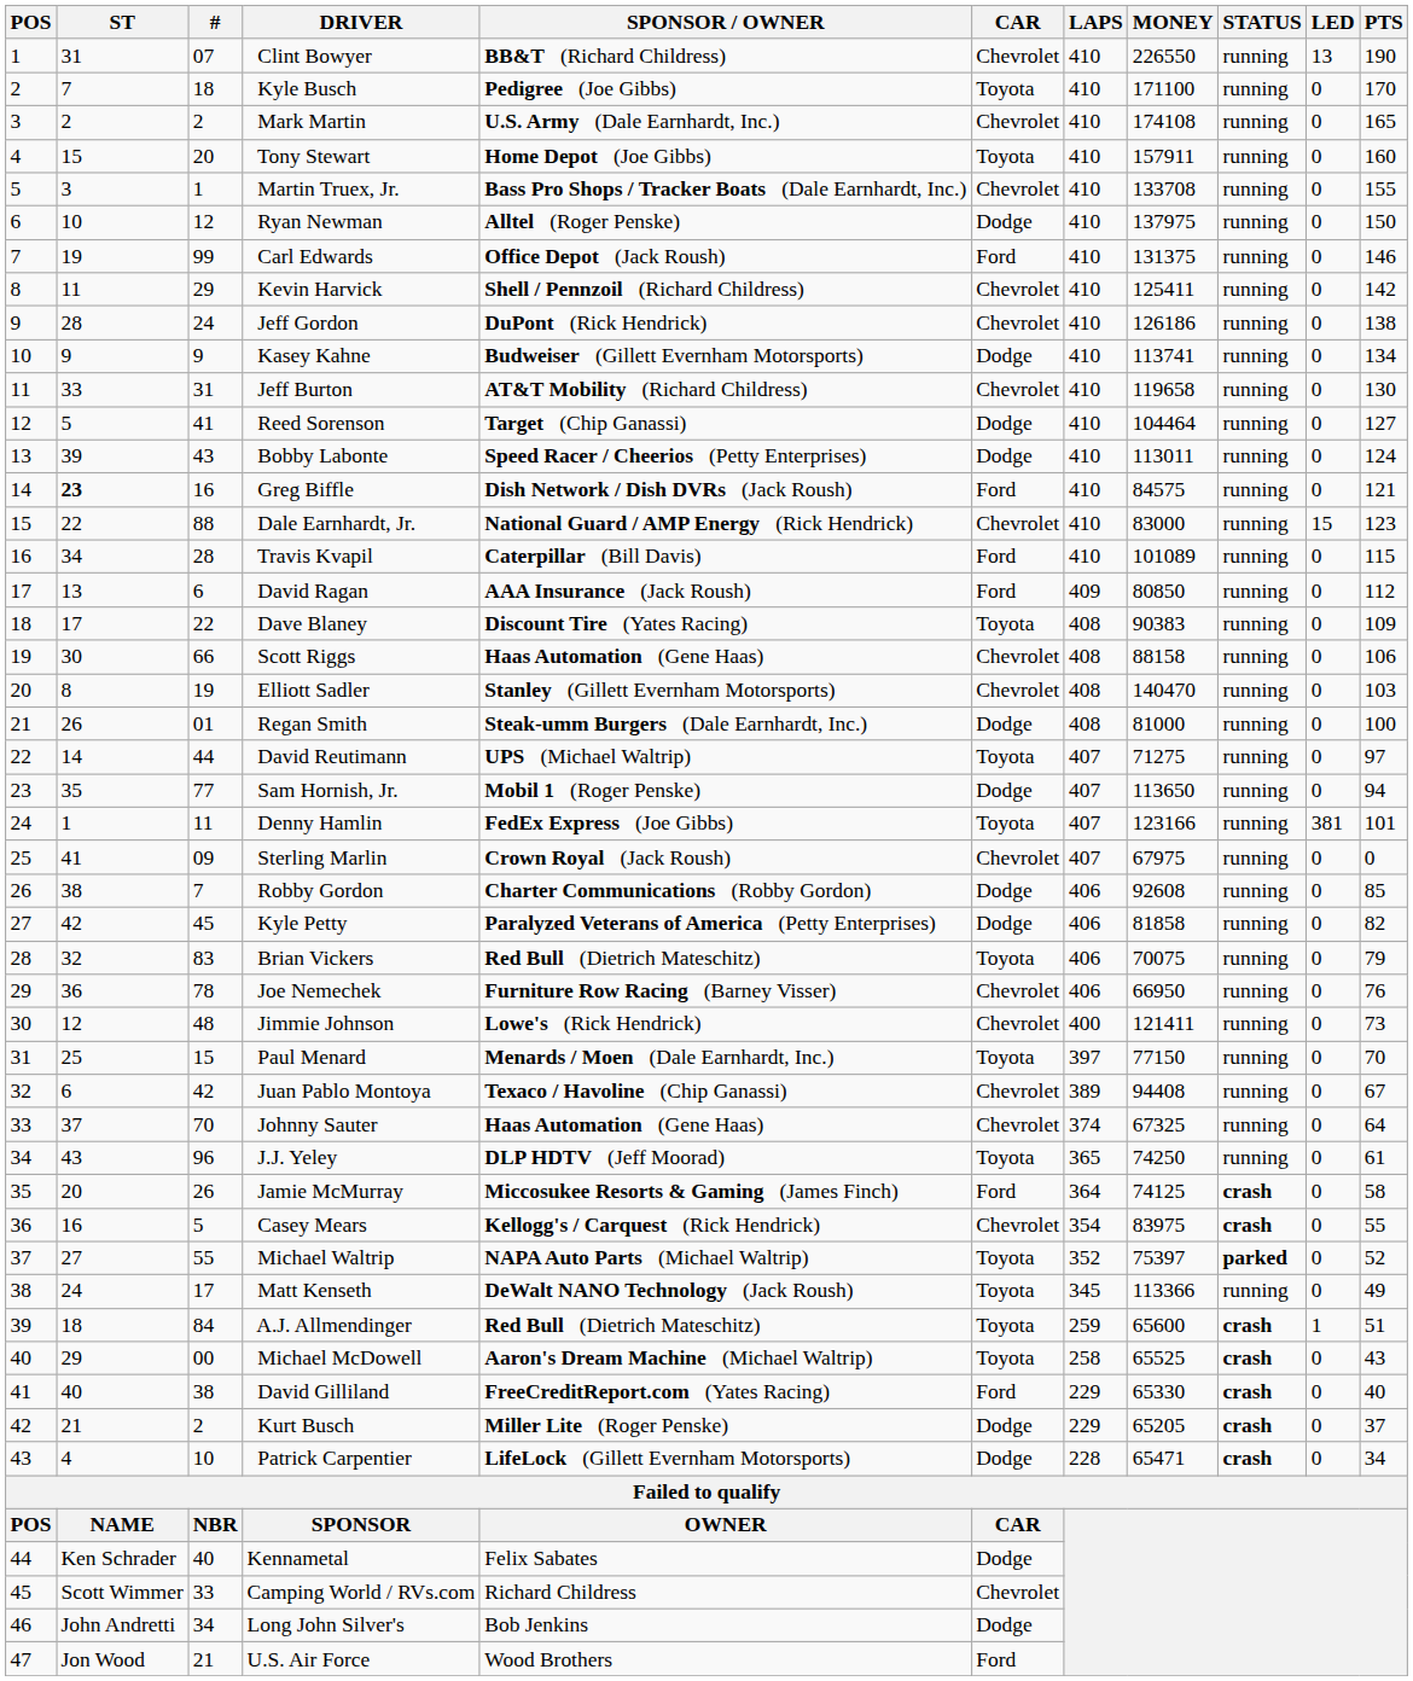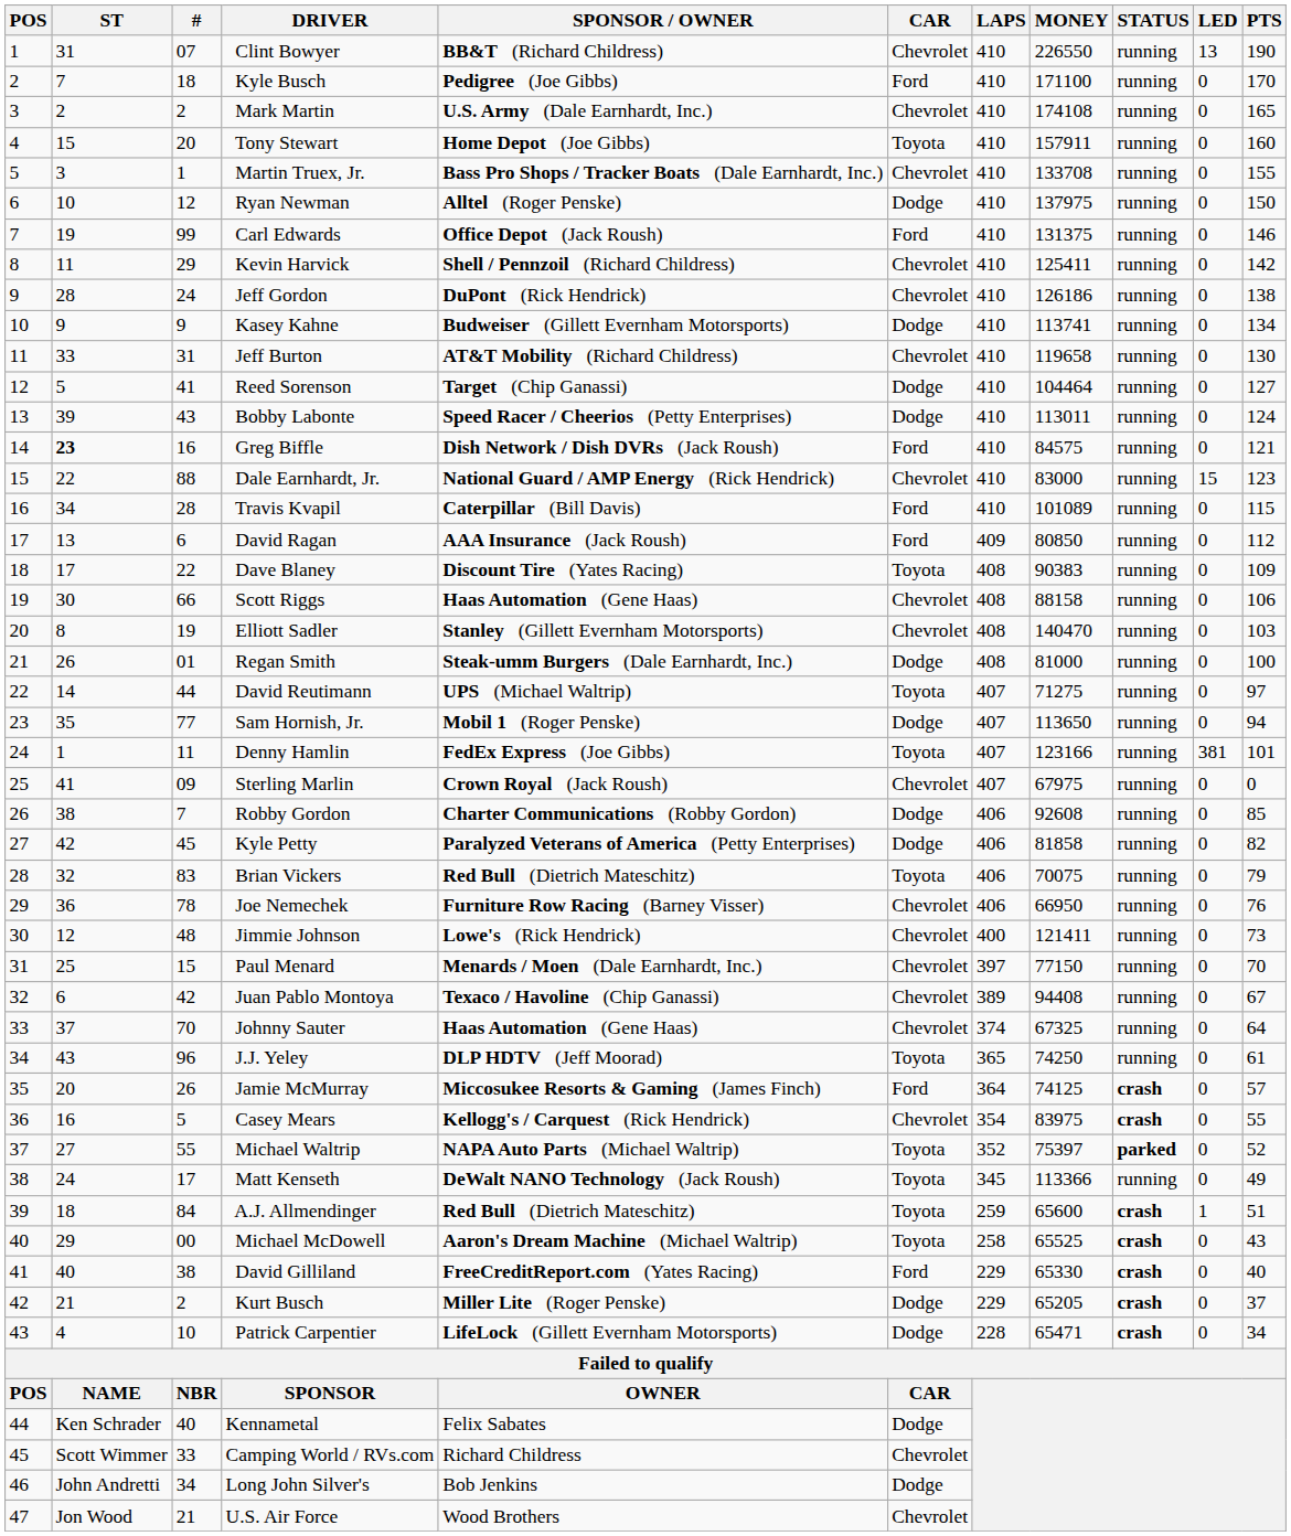 <table class="wikitable">
 <tr>
 <th>POS</th>
 <th>ST</th>
 <th>#</th>
 <th>DRIVER</th>
 <th>SPONSOR / OWNER</th>
 <th>CAR</th>
 <th>LAPS</th>
 <th>MONEY</th>
 <th>STATUS</th>
 <th>LED</th>
 <th>PTS</th>
 </tr>
 <tr>
 <td>1</td>
 <td>31</td>
 <td>07</td>
 <td>  Clint Bowyer</td>
 <td><strong>BB&T</strong>   (Richard Childress)</td>
 <td>Chevrolet</td>
 <td>410</td>
 <td>226550</td>
 <td>running</td>
 <td>13</td>
 <td>190</td>
 </tr>
 <tr>
 <td>2</td>
 <td>7</td>
 <td>18</td>
 <td>  Kyle Busch</td>
 <td><strong>Pedigree</strong>   (Joe Gibbs)</td>
-<td>Toyota</td>
+<td>Ford</td>
 <td>410</td>
 <td>171100</td>
 <td>running</td>
 <td>0</td>
 <td>170</td>
 </tr>
 <tr>
 <td>3</td>
 <td>2</td>
 <td>2</td>
 <td>  Mark Martin</td>
 <td><strong>U.S. Army</strong>   (Dale Earnhardt, Inc.)</td>
 <td>Chevrolet</td>
 <td>410</td>
 <td>174108</td>
 <td>running</td>
 <td>0</td>
 <td>165</td>
 </tr>
 <tr>
 <td>4</td>
 <td>15</td>
 <td>20</td>
 <td>  Tony Stewart</td>
 <td><strong>Home Depot</strong>   (Joe Gibbs)</td>
 <td>Toyota</td>
 <td>410</td>
 <td>157911</td>
 <td>running</td>
 <td>0</td>
 <td>160</td>
 </tr>
 <tr>
 <td>5</td>
 <td>3</td>
 <td>1</td>
 <td>  Martin Truex, Jr.</td>
 <td><strong>Bass Pro Shops / Tracker Boats</strong>   (Dale Earnhardt, Inc.)</td>
 <td>Chevrolet</td>
 <td>410</td>
 <td>133708</td>
 <td>running</td>
 <td>0</td>
 <td>155</td>
 </tr>
 <tr>
 <td>6</td>
 <td>10</td>
 <td>12</td>
 <td>  Ryan Newman</td>
 <td><strong>Alltel</strong>   (Roger Penske)</td>
 <td>Dodge</td>
 <td>410</td>
 <td>137975</td>
 <td>running</td>
 <td>0</td>
 <td>150</td>
 </tr>
 <tr>
 <td>7</td>
 <td>19</td>
 <td>99</td>
 <td>  Carl Edwards</td>
 <td><strong>Office Depot</strong>   (Jack Roush)</td>
 <td>Ford</td>
 <td>410</td>
 <td>131375</td>
 <td>running</td>
 <td>0</td>
 <td>146</td>
 </tr>
 <tr>
 <td>8</td>
 <td>11</td>
 <td>29</td>
 <td>  Kevin Harvick</td>
 <td><strong>Shell / Pennzoil</strong>   (Richard Childress)</td>
 <td>Chevrolet</td>
 <td>410</td>
 <td>125411</td>
 <td>running</td>
 <td>0</td>
 <td>142</td>
 </tr>
 <tr>
 <td>9</td>
 <td>28</td>
 <td>24</td>
 <td>  Jeff Gordon</td>
 <td><strong>DuPont</strong>   (Rick Hendrick)</td>
 <td>Chevrolet</td>
 <td>410</td>
 <td>126186</td>
 <td>running</td>
 <td>0</td>
 <td>138</td>
 </tr>
 <tr>
 <td>10</td>
 <td>9</td>
 <td>9</td>
 <td>  Kasey Kahne</td>
 <td><strong>Budweiser</strong>   (Gillett Evernham Motorsports)</td>
 <td>Dodge</td>
 <td>410</td>
 <td>113741</td>
 <td>running</td>
 <td>0</td>
 <td>134</td>
 </tr>
 <tr>
 <td>11</td>
 <td>33</td>
 <td>31</td>
 <td>  Jeff Burton</td>
 <td><strong>AT&T Mobility</strong>   (Richard Childress)</td>
 <td>Chevrolet</td>
 <td>410</td>
 <td>119658</td>
 <td>running</td>
 <td>0</td>
 <td>130</td>
 </tr>
 <tr>
 <td>12</td>
 <td>5</td>
 <td>41</td>
 <td>  Reed Sorenson</td>
 <td><strong>Target</strong>   (Chip Ganassi)</td>
 <td>Dodge</td>
 <td>410</td>
 <td>104464</td>
 <td>running</td>
 <td>0</td>
 <td>127</td>
 </tr>
 <tr>
 <td>13</td>
 <td>39</td>
 <td>43</td>
 <td>  Bobby Labonte</td>
 <td><strong>Speed Racer / Cheerios</strong>   (Petty Enterprises)</td>
 <td>Dodge</td>
 <td>410</td>
 <td>113011</td>
 <td>running</td>
 <td>0</td>
 <td>124</td>
 </tr>
 <tr>
 <td>14</td>
 <td><strong>23</strong></td>
 <td>16</td>
 <td>  Greg Biffle</td>
 <td><strong>Dish Network / Dish DVRs</strong>   (Jack Roush)</td>
 <td>Ford</td>
 <td>410</td>
 <td>84575</td>
 <td>running</td>
 <td>0</td>
 <td>121</td>
 </tr>
 <tr>
 <td>15</td>
 <td>22</td>
 <td>88</td>
 <td>  Dale Earnhardt, Jr.</td>
 <td><strong>National Guard / AMP Energy</strong>   (Rick Hendrick)</td>
 <td>Chevrolet</td>
 <td>410</td>
 <td>83000</td>
 <td>running</td>
 <td>15</td>
 <td>123</td>
 </tr>
 <tr>
 <td>16</td>
 <td>34</td>
 <td>28</td>
 <td>  Travis Kvapil</td>
 <td><strong>Caterpillar</strong>   (Bill Davis)</td>
 <td>Ford</td>
 <td>410</td>
 <td>101089</td>
 <td>running</td>
 <td>0</td>
 <td>115</td>
 </tr>
 <tr>
 <td>17</td>
 <td>13</td>
 <td>6</td>
 <td>  David Ragan</td>
 <td><strong>AAA Insurance</strong>   (Jack Roush)</td>
 <td>Ford</td>
 <td>409</td>
 <td>80850</td>
 <td>running</td>
 <td>0</td>
 <td>112</td>
 </tr>
 <tr>
 <td>18</td>
 <td>17</td>
 <td>22</td>
 <td>  Dave Blaney</td>
 <td><strong>Discount Tire</strong>   (Yates Racing)</td>
 <td>Toyota</td>
 <td>408</td>
 <td>90383</td>
 <td>running</td>
 <td>0</td>
 <td>109</td>
 </tr>
 <tr>
 <td>19</td>
 <td>30</td>
 <td>66</td>
 <td>  Scott Riggs</td>
 <td><strong>Haas Automation</strong>   (Gene Haas)</td>
 <td>Chevrolet</td>
 <td>408</td>
 <td>88158</td>
 <td>running</td>
 <td>0</td>
 <td>106</td>
 </tr>
 <tr>
 <td>20</td>
 <td>8</td>
 <td>19</td>
 <td>  Elliott Sadler</td>
 <td><strong>Stanley</strong>   (Gillett Evernham Motorsports)</td>
 <td>Chevrolet</td>
 <td>408</td>
 <td>140470</td>
 <td>running</td>
 <td>0</td>
 <td>103</td>
 </tr>
 <tr>
 <td>21</td>
 <td>26</td>
 <td>01</td>
 <td>  Regan Smith</td>
 <td><strong>Steak-umm Burgers</strong>   (Dale Earnhardt, Inc.)</td>
 <td>Dodge</td>
 <td>408</td>
 <td>81000</td>
 <td>running</td>
 <td>0</td>
 <td>100</td>
 </tr>
 <tr>
 <td>22</td>
 <td>14</td>
 <td>44</td>
 <td>  David Reutimann</td>
 <td><strong>UPS</strong>   (Michael Waltrip)</td>
 <td>Toyota</td>
 <td>407</td>
 <td>71275</td>
 <td>running</td>
 <td>0</td>
 <td>97</td>
 </tr>
 <tr>
 <td>23</td>
 <td>35</td>
 <td>77</td>
 <td>  Sam Hornish, Jr.</td>
 <td><strong>Mobil 1</strong>   (Roger Penske)</td>
 <td>Dodge</td>
 <td>407</td>
 <td>113650</td>
 <td>running</td>
 <td>0</td>
 <td>94</td>
 </tr>
 <tr>
 <td>24</td>
 <td>1</td>
 <td>11</td>
 <td>  Denny Hamlin</td>
 <td><strong>FedEx Express</strong>   (Joe Gibbs)</td>
 <td>Toyota</td>
 <td>407</td>
 <td>123166</td>
 <td>running</td>
 <td>381</td>
 <td>101</td>
 </tr>
 <tr>
 <td>25</td>
 <td>41</td>
 <td>09</td>
 <td>  Sterling Marlin</td>
 <td><strong>Crown Royal</strong>   (Jack Roush)</td>
 <td>Chevrolet</td>
 <td>407</td>
 <td>67975</td>
 <td>running</td>
 <td>0</td>
 <td>0</td>
 </tr>
 <tr>
 <td>26</td>
 <td>38</td>
 <td>7</td>
 <td>  Robby Gordon</td>
 <td><strong>Charter Communications</strong>   (Robby Gordon)</td>
 <td>Dodge</td>
 <td>406</td>
 <td>92608</td>
 <td>running</td>
 <td>0</td>
 <td>85</td>
 </tr>
 <tr>
 <td>27</td>
 <td>42</td>
 <td>45</td>
 <td>  Kyle Petty</td>
 <td><strong>Paralyzed Veterans of America</strong>   (Petty Enterprises)</td>
 <td>Dodge</td>
 <td>406</td>
 <td>81858</td>
 <td>running</td>
 <td>0</td>
 <td>82</td>
 </tr>
 <tr>
 <td>28</td>
 <td>32</td>
 <td>83</td>
 <td>  Brian Vickers</td>
 <td><strong>Red Bull</strong>   (Dietrich Mateschitz)</td>
 <td>Toyota</td>
 <td>406</td>
 <td>70075</td>
 <td>running</td>
 <td>0</td>
 <td>79</td>
 </tr>
 <tr>
 <td>29</td>
 <td>36</td>
 <td>78</td>
 <td>  Joe Nemechek</td>
 <td><strong>Furniture Row Racing</strong>   (Barney Visser)</td>
 <td>Chevrolet</td>
 <td>406</td>
 <td>66950</td>
 <td>running</td>
 <td>0</td>
 <td>76</td>
 </tr>
 <tr>
 <td>30</td>
 <td>12</td>
 <td>48</td>
 <td>  Jimmie Johnson</td>
 <td><strong>Lowe's</strong>   (Rick Hendrick)</td>
 <td>Chevrolet</td>
 <td>400</td>
 <td>121411</td>
 <td>running</td>
 <td>0</td>
 <td>73</td>
 </tr>
 <tr>
 <td>31</td>
 <td>25</td>
 <td>15</td>
 <td>  Paul Menard</td>
 <td><strong>Menards / Moen</strong>   (Dale Earnhardt, Inc.)</td>
-<td>Toyota</td>
+<td>Chevrolet</td>
 <td>397</td>
 <td>77150</td>
 <td>running</td>
 <td>0</td>
 <td>70</td>
 </tr>
 <tr>
 <td>32</td>
 <td>6</td>
 <td>42</td>
 <td>  Juan Pablo Montoya</td>
 <td><strong>Texaco / Havoline</strong>   (Chip Ganassi)</td>
 <td>Chevrolet</td>
 <td>389</td>
 <td>94408</td>
 <td>running</td>
 <td>0</td>
 <td>67</td>
 </tr>
 <tr>
 <td>33</td>
 <td>37</td>
 <td>70</td>
 <td>  Johnny Sauter</td>
 <td><strong>Haas Automation</strong>   (Gene Haas)</td>
 <td>Chevrolet</td>
 <td>374</td>
 <td>67325</td>
 <td>running</td>
 <td>0</td>
 <td>64</td>
 </tr>
 <tr>
 <td>34</td>
 <td>43</td>
 <td>96</td>
 <td>  J.J. Yeley</td>
 <td><strong>DLP HDTV</strong>   (Jeff Moorad)</td>
 <td>Toyota</td>
 <td>365</td>
 <td>74250</td>
 <td>running</td>
 <td>0</td>
 <td>61</td>
 </tr>
 <tr>
 <td>35</td>
 <td>20</td>
 <td>26</td>
 <td>  Jamie McMurray</td>
 <td><strong>Miccosukee Resorts & Gaming</strong>   (James Finch)</td>
 <td>Ford</td>
 <td>364</td>
 <td>74125</td>
 <td><strong>crash</strong></td>
 <td>0</td>
-<td>58</td>
+<td>57</td>
 </tr>
 <tr>
 <td>36</td>
 <td>16</td>
 <td>5</td>
 <td>  Casey Mears</td>
 <td><strong>Kellogg's / Carquest</strong>   (Rick Hendrick)</td>
 <td>Chevrolet</td>
 <td>354</td>
 <td>83975</td>
 <td><strong>crash</strong></td>
 <td>0</td>
 <td>55</td>
 </tr>
 <tr>
 <td>37</td>
 <td>27</td>
 <td>55</td>
 <td>  Michael Waltrip</td>
 <td><strong>NAPA Auto Parts</strong>   (Michael Waltrip)</td>
 <td>Toyota</td>
 <td>352</td>
 <td>75397</td>
 <td><strong>parked</strong></td>
 <td>0</td>
 <td>52</td>
 </tr>
 <tr>
 <td>38</td>
 <td>24</td>
 <td>17</td>
 <td>  Matt Kenseth</td>
 <td><strong>DeWalt NANO Technology</strong>   (Jack Roush)</td>
 <td>Toyota</td>
 <td>345</td>
 <td>113366</td>
 <td>running</td>
 <td>0</td>
 <td>49</td>
 </tr>
 <tr>
 <td>39</td>
 <td>18</td>
 <td>84</td>
 <td>  A.J. Allmendinger</td>
 <td><strong>Red Bull</strong>   (Dietrich Mateschitz)</td>
 <td>Toyota</td>
 <td>259</td>
 <td>65600</td>
 <td><strong>crash</strong></td>
 <td>1</td>
 <td>51</td>
 </tr>
 <tr>
 <td>40</td>
 <td>29</td>
 <td>00</td>
 <td>  Michael McDowell</td>
 <td><strong>Aaron's Dream Machine</strong>   (Michael Waltrip)</td>
 <td>Toyota</td>
 <td>258</td>
 <td>65525</td>
 <td><strong>crash</strong></td>
 <td>0</td>
 <td>43</td>
 </tr>
 <tr>
 <td>41</td>
 <td>40</td>
 <td>38</td>
 <td>  David Gilliland</td>
 <td><strong>FreeCreditReport.com</strong>   (Yates Racing)</td>
 <td>Ford</td>
 <td>229</td>
 <td>65330</td>
 <td><strong>crash</strong></td>
 <td>0</td>
 <td>40</td>
 </tr>
 <tr>
 <td>42</td>
 <td>21</td>
 <td>2</td>
 <td>  Kurt Busch</td>
 <td><strong>Miller Lite</strong>   (Roger Penske)</td>
 <td>Dodge</td>
 <td>229</td>
 <td>65205</td>
 <td><strong>crash</strong></td>
 <td>0</td>
 <td>37</td>
 </tr>
 <tr>
 <td>43</td>
 <td>4</td>
 <td>10</td>
 <td>  Patrick Carpentier</td>
 <td><strong>LifeLock</strong>   (Gillett Evernham Motorsports)</td>
 <td>Dodge</td>
 <td>228</td>
 <td>65471</td>
 <td><strong>crash</strong></td>
 <td>0</td>
 <td>34</td>
 </tr>
 <tr>
 <th colspan="11">Failed to qualify</th>
 </tr>
 <tr>
 <th>POS</th>
 <th>NAME</th>
 <th>NBR</th>
 <th>SPONSOR</th>
 <th>OWNER</th>
 <th>CAR</th>
 <th colspan="5" rowspan="5"></th>
 </tr>
 <tr>
 <td>44</td>
 <td>Ken Schrader</td>
 <td>40</td>
 <td>Kennametal</td>
 <td>Felix Sabates</td>
 <td>Dodge</td>
 </tr>
 <tr>
 <td>45</td>
 <td>Scott Wimmer</td>
 <td>33</td>
 <td>Camping World / RVs.com</td>
 <td>Richard Childress</td>
 <td>Chevrolet</td>
 </tr>
 <tr>
 <td>46</td>
 <td>John Andretti</td>
 <td>34</td>
 <td>Long John Silver's</td>
 <td>Bob Jenkins</td>
 <td>Dodge</td>
 </tr>
 <tr>
 <td>47</td>
 <td>Jon Wood</td>
 <td>21</td>
 <td>U.S. Air Force</td>
 <td>Wood Brothers</td>
-<td>Ford</td>
+<td>Chevrolet</td>
 </tr>
 </table>
